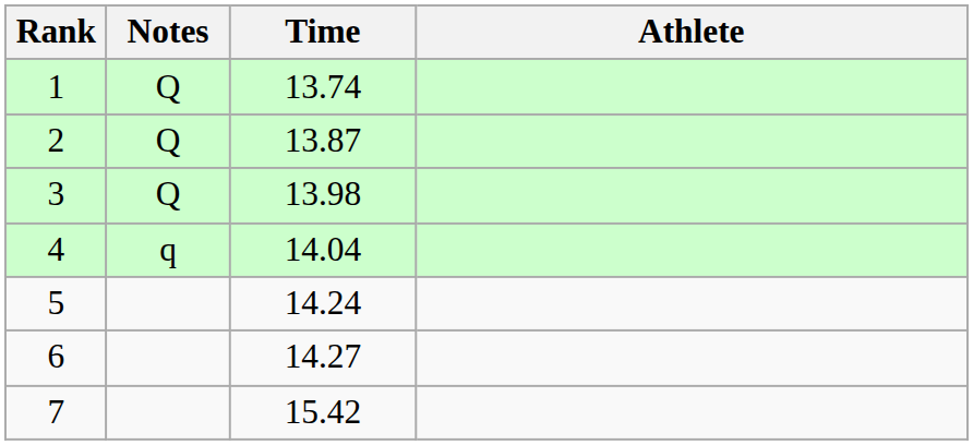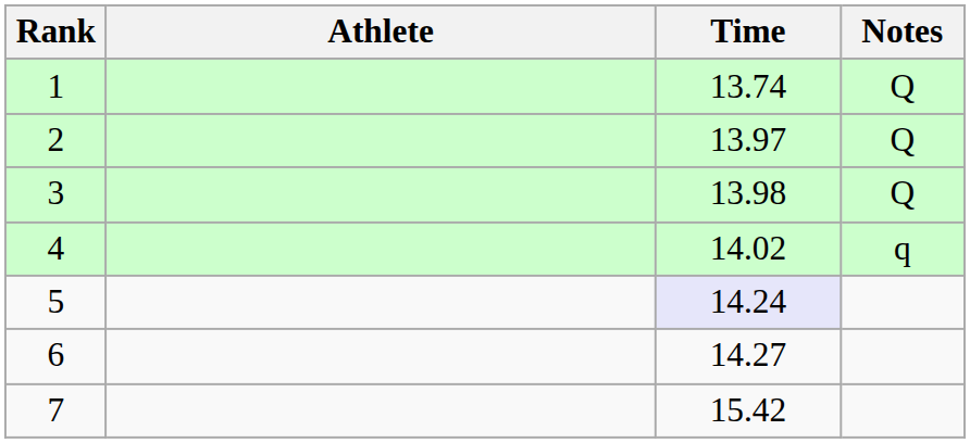 <table class="wikitable" style="text-align:center">
 <tr>
 <th width=40>Rank</th>
+<th width=250>Athlete</th>
+<th width=80>Time</th>
 <th width=50>Notes</th>
-<th width=80>Time</th>
-<th width=250>Athlete</th>
 </tr>
 <tr bgcolor="ccffcc">
 <td>1</td>
+<td align=left></td>
+<td>13.74</td>
 <td>Q</td>
-<td>13.74</td>
-<td align=left></td>
 </tr>
 <tr bgcolor="ccffcc">
 <td>2</td>
+<td align=left></td>
+<td>13.97</td>
 <td>Q</td>
-<td>13.87</td>
-<td align=left></td>
 </tr>
 <tr bgcolor="ccffcc">
 <td>3</td>
+<td align=left></td>
+<td>13.98</td>
 <td>Q</td>
-<td>13.98</td>
-<td align=left></td>
 </tr>
 <tr bgcolor="ccffcc">
 <td>4</td>
+<td align=left></td>
+<td>14.02</td>
 <td>q</td>
-<td>14.04</td>
-<td align=left></td>
 </tr>
 <tr>
 <td>5</td>
+<td align=left></td>
+<td style="background: lavender;">14.24</td>
 <td></td>
-<td>14.24</td>
-<td align=left></td>
 </tr>
 <tr>
 <td>6</td>
+<td align=left></td>
+<td>14.27</td>
 <td></td>
-<td>14.27</td>
-<td align=left></td>
 </tr>
 <tr>
 <td>7</td>
+<td align=left></td>
+<td>15.42</td>
 <td></td>
-<td>15.42</td>
-<td align=left></td>
 </tr>
 </table>
